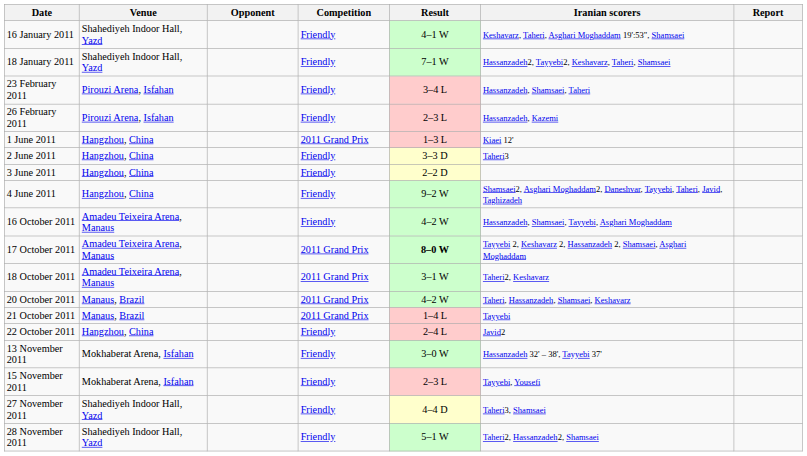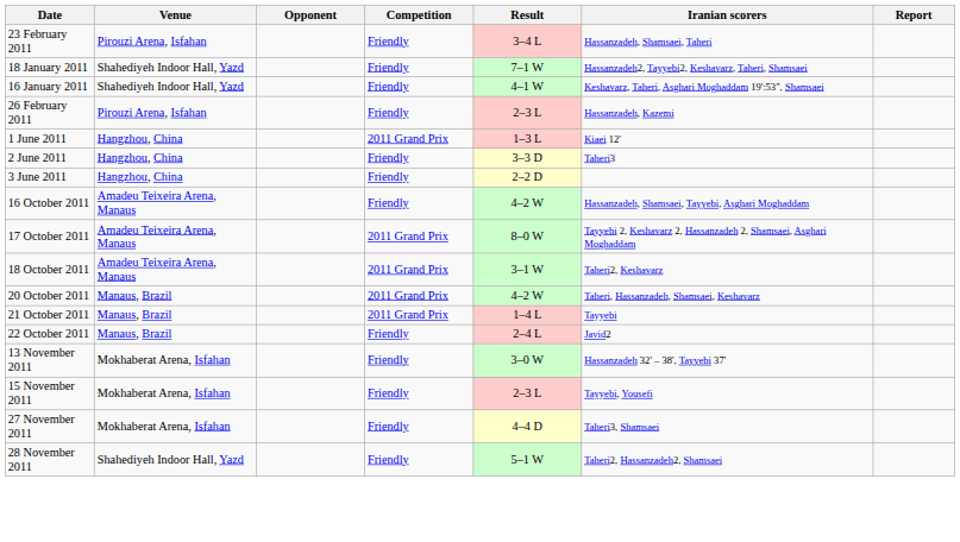 <table class="wikitable">
 <tr>
 <th width=110>Date</th>
 <th>Venue</th>
 <th width=135>Opponent</th>
 <th width=135>Competition</th>
 <th width=135>Result</th>
 <th>Iranian scorers</th>
 <th width=100>Report</th>
 </tr>
 <tr>
-<td>16 January 2011</td>
-<td> Shahediyeh Indoor Hall, <a href='#'>Yazd</a></td>
+<td>23 February 2011</td>
+<td> <a href='#'>Pirouzi Arena</a>, <a href='#'>Isfahan</a></td>
 <td></td>
 <td><a href='#'>Friendly</a></td>
-<td bgcolor=#ccffcc align=center>4–1 W</td>
-<td><small> <a href='#'>Keshavarz</a>, <a href='#'>Taheri</a>, <a href='#'>Asghari Moghaddam</a> 19':53", <a href='#'>Shamsaei</a> </small></td>
+<td bgcolor=#FFCCCC align=center>3–4 L</td>
+<td><small> <a href='#'>Hassanzadeh</a>, <a href='#'>Shamsaei</a>, <a href='#'>Taheri</a> </small></td>
 <td align=center></td>
 </tr>
 <tr>
 <td>18 January 2011</td>
 <td> Shahediyeh Indoor Hall, <a href='#'>Yazd</a></td>
 <td></td>
 <td><a href='#'>Friendly</a></td>
 <td bgcolor=#ccffcc align=center>7–1 W</td>
 <td><small> <a href='#'>Hassanzadeh</a>2, <a href='#'>Tayyebi</a>2, <a href='#'>Keshavarz</a>, <a href='#'>Taheri</a>, <a href='#'>Shamsaei</a> </small></td>
 <td align=center></td>
 </tr>
 <tr>
-<td>23 February 2011</td>
-<td> <a href='#'>Pirouzi Arena</a>, <a href='#'>Isfahan</a></td>
+<td>16 January 2011</td>
+<td> Shahediyeh Indoor Hall, <a href='#'>Yazd</a></td>
 <td></td>
 <td><a href='#'>Friendly</a></td>
-<td bgcolor=#FFCCCC align=center>3–4 L</td>
-<td><small> <a href='#'>Hassanzadeh</a>, <a href='#'>Shamsaei</a>, <a href='#'>Taheri</a> </small></td>
+<td bgcolor=#ccffcc align=center>4–1 W</td>
+<td><small> <a href='#'>Keshavarz</a>, <a href='#'>Taheri</a>, <a href='#'>Asghari Moghaddam</a> 19':53", <a href='#'>Shamsaei</a> </small></td>
 <td align=center></td>
 </tr>
 <tr>
 <td>26 February 2011</td>
 <td> <a href='#'>Pirouzi Arena</a>, <a href='#'>Isfahan</a></td>
 <td></td>
 <td><a href='#'>Friendly</a></td>
 <td bgcolor=#FFCCCC align=center>2–3 L</td>
 <td><small> <a href='#'>Hassanzadeh</a>, <a href='#'>Kazemi</a> </small></td>
 <td align=center></td>
 </tr>
 <tr>
 <td>1 June 2011</td>
 <td> <a href='#'>Hangzhou</a>, <a href='#'>China</a></td>
 <td></td>
 <td><a href='#'>2011 Grand Prix</a></td>
 <td bgcolor=#FFCCCC align=center>1–3 L</td>
 <td><small> <a href='#'>Kiaei</a> 12' </small></td>
 <td align=center></td>
 </tr>
 <tr>
 <td>2 June 2011</td>
 <td> <a href='#'>Hangzhou</a>, <a href='#'>China</a></td>
 <td></td>
 <td><a href='#'>Friendly</a></td>
 <td bgcolor=#FFFFCC align=center>3–3 D</td>
 <td><small> <a href='#'>Taheri</a>3 </small></td>
 <td align=center></td>
 </tr>
 <tr>
 <td>3 June 2011</td>
 <td> <a href='#'>Hangzhou</a>, <a href='#'>China</a></td>
 <td></td>
 <td><a href='#'>Friendly</a></td>
 <td bgcolor=#FFFFCC align=center>2–2 D</td>
 <td></td>
 <td align=center></td>
 </tr>
 <tr>
-<td>4 June 2011</td>
-<td> <a href='#'>Hangzhou</a>, <a href='#'>China</a></td>
-<td></td>
-<td><a href='#'>Friendly</a></td>
-<td bgcolor=#ccffcc align=center>9–2 W</td>
-<td><small> <a href='#'>Shamsaei</a>2, <a href='#'>Asghari Moghaddam</a>2, <a href='#'>Daneshvar</a>, <a href='#'>Tayyebi</a>, <a href='#'>Taheri</a>, <a href='#'>Javid</a>, <a href='#'>Taghizadeh</a> </small></td>
-<td align=center></td>
-</tr>
-<tr>
 <td>16 October 2011</td>
 <td> <a href='#'>Amadeu Teixeira Arena</a>, <a href='#'>Manaus</a></td>
 <td></td>
 <td><a href='#'>Friendly</a></td>
 <td bgcolor=#ccffcc align=center>4–2 W</td>
 <td><small> <a href='#'>Hassanzadeh</a>, <a href='#'>Shamsaei</a>, <a href='#'>Tayyebi</a>, <a href='#'>Asghari Moghaddam</a> </small></td>
 <td align=center></td>
 </tr>
 <tr>
 <td>17 October 2011</td>
 <td> <a href='#'>Amadeu Teixeira Arena</a>, <a href='#'>Manaus</a></td>
 <td></td>
 <td><a href='#'>2011 Grand Prix</a></td>
-<td bgcolor=#ccffcc align=center><strong>8–0 W</strong></td>
+<td bgcolor=#ccffcc align=center>8–0 W</td>
 <td><small> <a href='#'>Tayyebi</a> 2, <a href='#'>Keshavarz</a> 2, <a href='#'>Hassanzadeh</a> 2, <a href='#'>Shamsaei</a>, <a href='#'>Asghari Moghaddam</a> </small></td>
 <td align=center></td>
 </tr>
 <tr>
 <td>18 October 2011</td>
 <td> <a href='#'>Amadeu Teixeira Arena</a>, <a href='#'>Manaus</a></td>
 <td></td>
 <td><a href='#'>2011 Grand Prix</a></td>
 <td bgcolor=#ccffcc align=center>3–1 W</td>
 <td><small> <a href='#'>Taheri</a>2, <a href='#'>Keshavarz</a> </small></td>
 <td align=center></td>
 </tr>
 <tr>
 <td>20 October 2011</td>
 <td> <a href='#'>Manaus</a>, <a href='#'>Brazil</a></td>
 <td></td>
 <td><a href='#'>2011 Grand Prix</a></td>
 <td bgcolor=#ccffcc align=center>4–2 W</td>
 <td><small> <a href='#'>Taheri</a>, <a href='#'>Hassanzadeh</a>, <a href='#'>Shamsaei</a>, <a href='#'>Keshavarz</a> </small></td>
 <td align=center></td>
 </tr>
 <tr>
 <td>21 October 2011</td>
 <td> <a href='#'>Manaus</a>, <a href='#'>Brazil</a></td>
 <td></td>
 <td><a href='#'>2011 Grand Prix</a></td>
 <td bgcolor=#FFCCCC align=center>1–4 L</td>
 <td><small> <a href='#'>Tayyebi</a> </small></td>
 <td align=center></td>
 </tr>
 <tr>
 <td>22 October 2011</td>
-<td> <a href='#'>Hangzhou</a>, <a href='#'>China</a></td>
+<td> <a href='#'>Manaus</a>, <a href='#'>Brazil</a></td>
 <td></td>
 <td><a href='#'>Friendly</a></td>
 <td bgcolor=#FFCCCC align=center>2–4 L</td>
 <td><small> <a href='#'>Javid</a>2</small></td>
 <td align=center></td>
 </tr>
 <tr>
 <td>13 November 2011</td>
 <td> Mokhaberat Arena, <a href='#'>Isfahan</a></td>
 <td></td>
 <td><a href='#'>Friendly</a></td>
 <td bgcolor=#ccffcc align=center>3–0 W</td>
 <td><small> <a href='#'>Hassanzadeh</a> 32' – 38', <a href='#'>Tayyebi</a> 37' </small></td>
 <td align=center></td>
 </tr>
 <tr>
 <td>15 November 2011</td>
 <td> Mokhaberat Arena, <a href='#'>Isfahan</a></td>
 <td></td>
 <td><a href='#'>Friendly</a></td>
 <td bgcolor=#FFCCCC align=center>2–3 L</td>
 <td><small> <a href='#'>Tayyebi</a>, <a href='#'>Yousefi</a> </small></td>
 <td align=center></td>
 </tr>
 <tr>
 <td>27 November 2011</td>
-<td> Shahediyeh Indoor Hall, <a href='#'>Yazd</a></td>
+<td> Mokhaberat Arena, <a href='#'>Isfahan</a></td>
 <td></td>
 <td><a href='#'>Friendly</a></td>
 <td bgcolor=#FFFFCC align=center>4–4 D</td>
 <td><small> <a href='#'>Taheri</a>3, <a href='#'>Shamsaei</a> </small></td>
 <td align=center></td>
 </tr>
 <tr>
 <td>28 November 2011</td>
 <td> Shahediyeh Indoor Hall, <a href='#'>Yazd</a></td>
 <td></td>
 <td><a href='#'>Friendly</a></td>
 <td bgcolor=#ccffcc align=center>5–1 W</td>
 <td><small> <a href='#'>Taheri</a>2, <a href='#'>Hassanzadeh</a>2, <a href='#'>Shamsaei</a> </small></td>
 <td align=center></td>
 </tr>
 </table>
